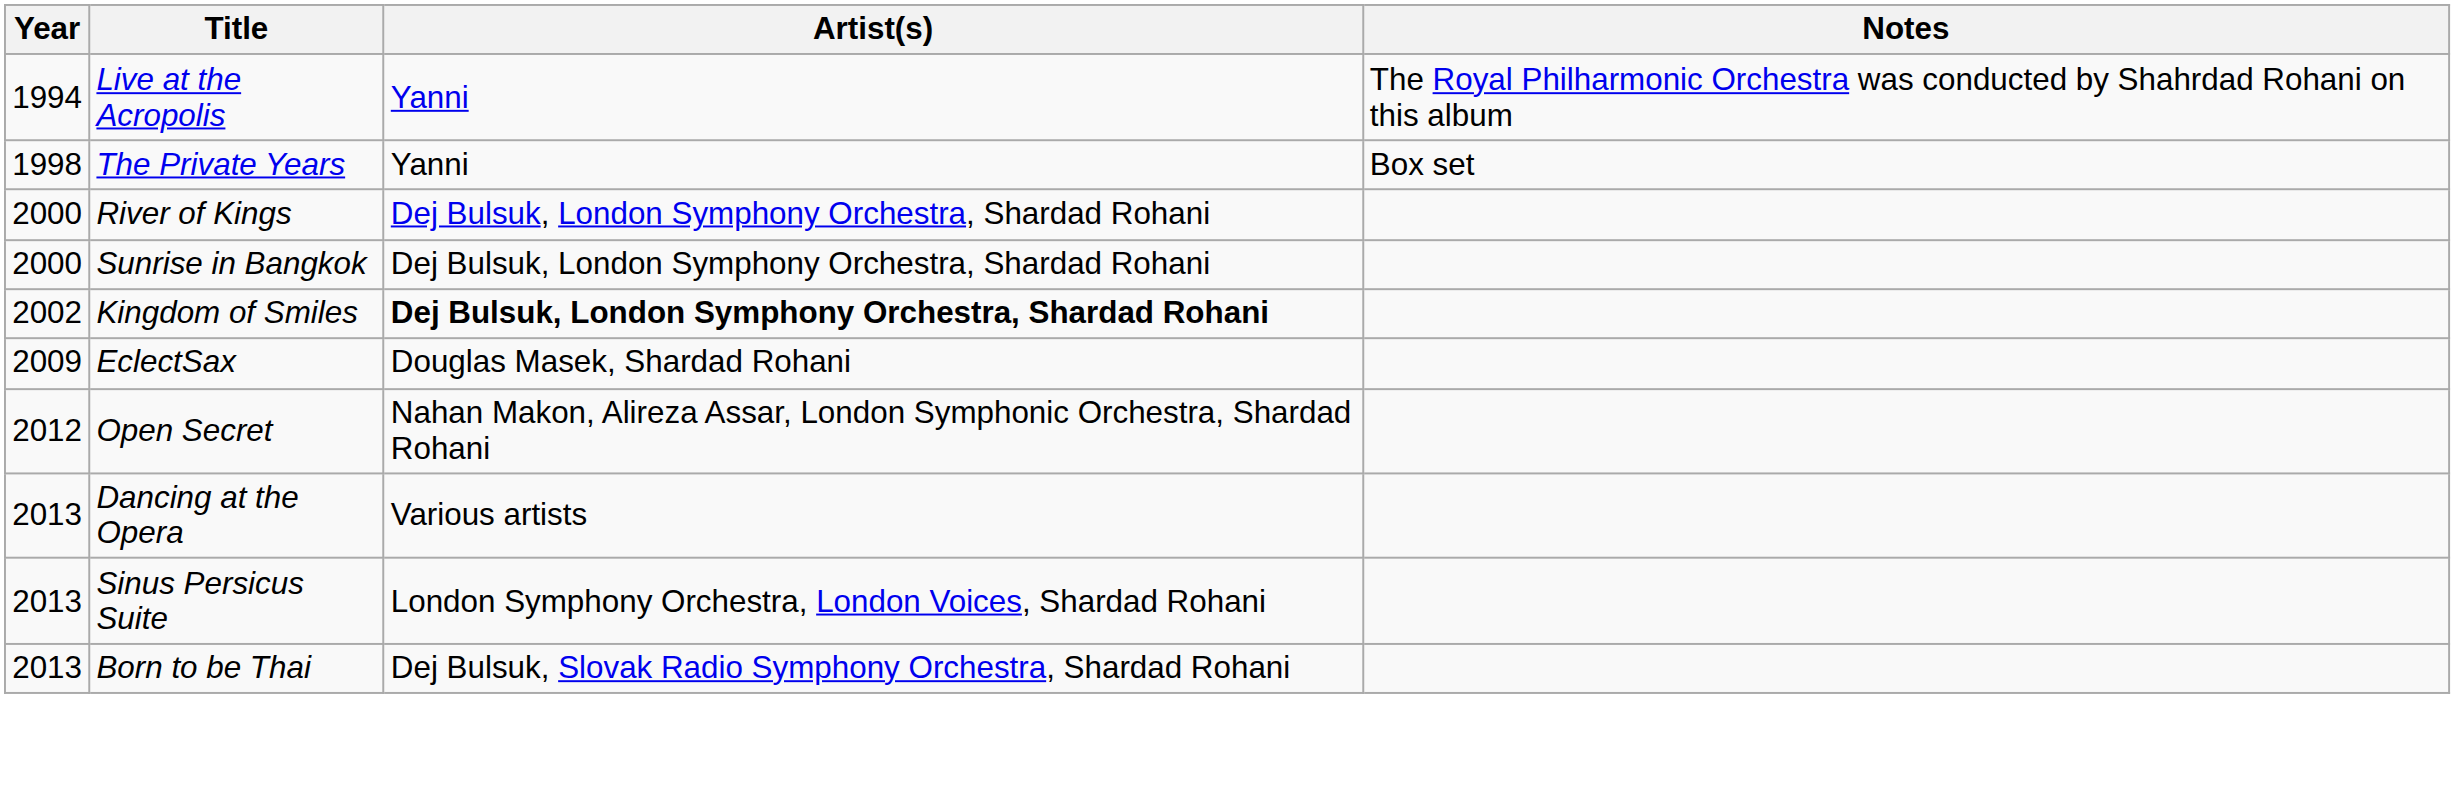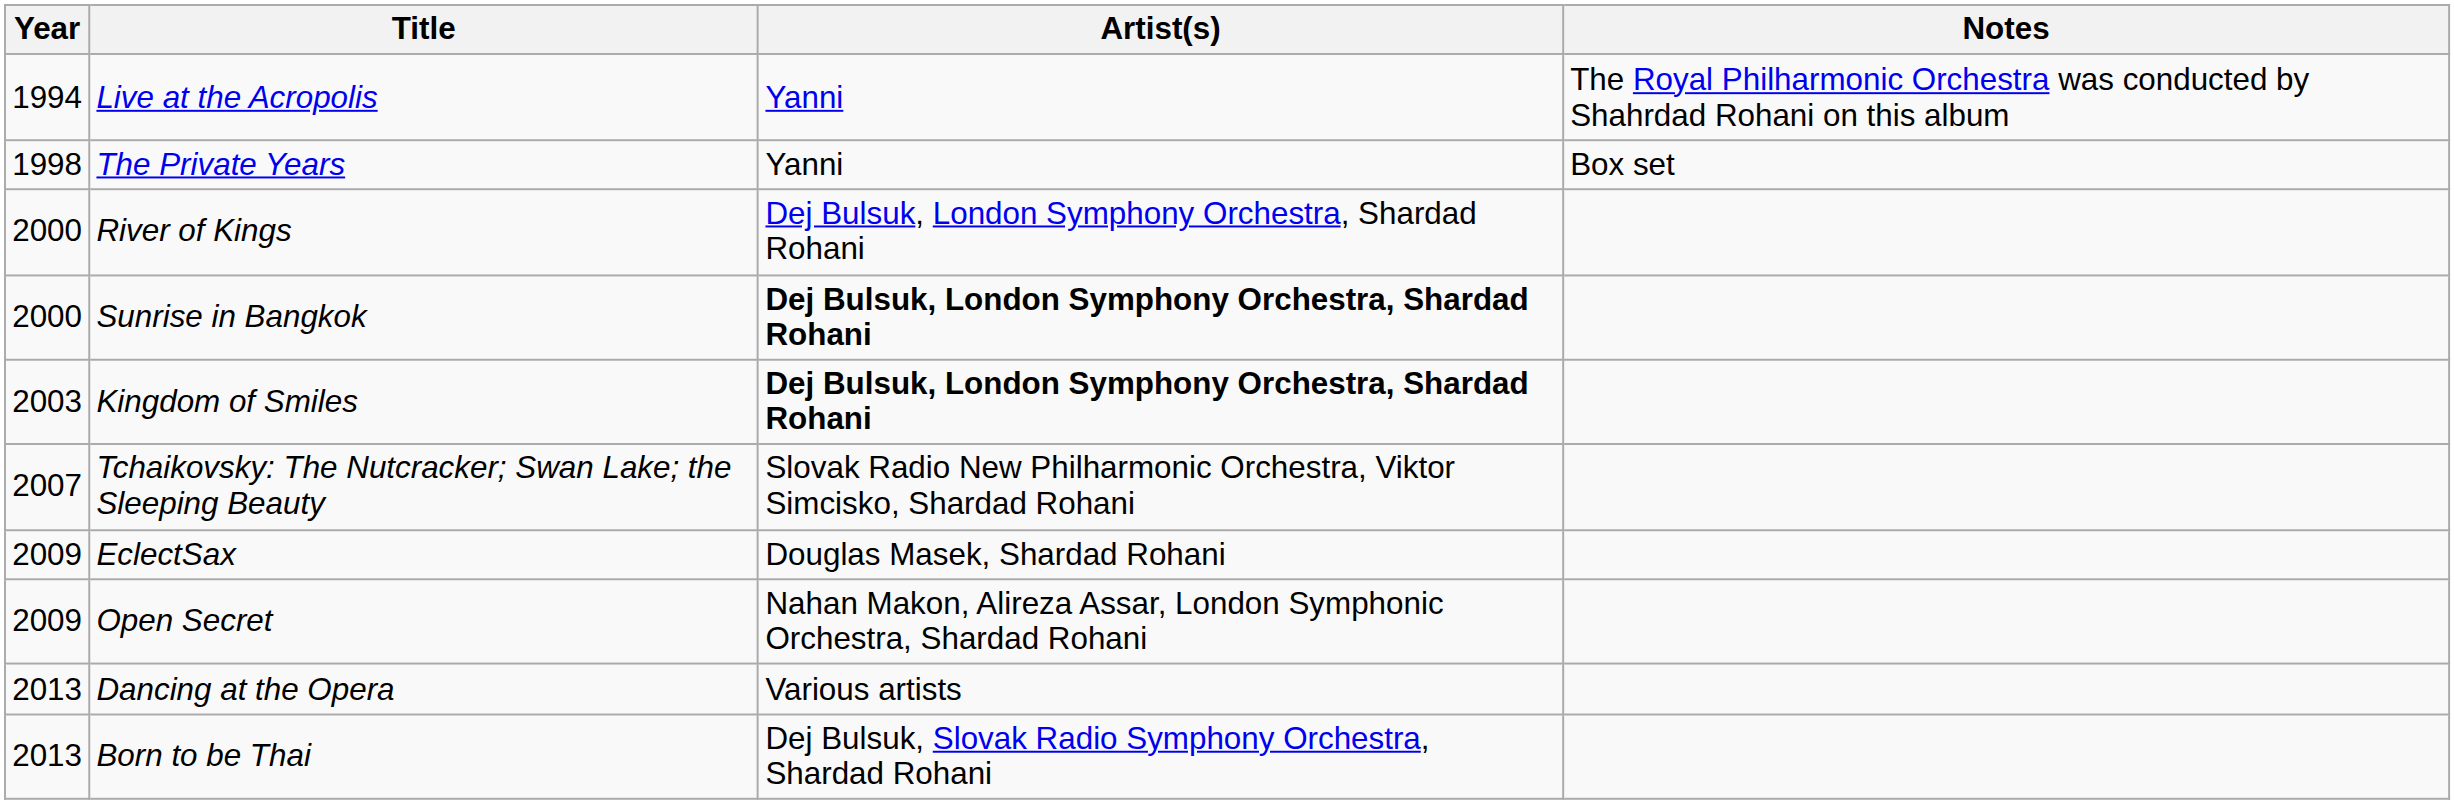 <table class="wikitable">
 <tr>
 <th>Year</th>
 <th>Title</th>
 <th>Artist(s)</th>
 <th>Notes</th>
 </tr>
 <tr>
 <td>1994</td>
 <td><em><a href='#'>Live at the Acropolis</a></em></td>
 <td><a href='#'>Yanni</a></td>
 <td>The <a href='#'>Royal Philharmonic Orchestra</a> was conducted by Shahrdad Rohani on this album</td>
 </tr>
 <tr>
 <td>1998</td>
 <td><em><a href='#'>The Private Years</a></em></td>
 <td>Yanni</td>
 <td>Box set</td>
 </tr>
 <tr>
 <td>2000</td>
 <td><em>River of Kings</em></td>
 <td><a href='#'>Dej Bulsuk</a>, <a href='#'>London Symphony Orchestra</a>, Shardad Rohani</td>
 <td></td>
 </tr>
 <tr>
 <td>2000</td>
 <td><em>Sunrise in Bangkok</em></td>
-<td>Dej Bulsuk, London Symphony Orchestra, Shardad Rohani</td>
+<td><strong>Dej Bulsuk, London Symphony Orchestra, Shardad Rohani</strong></td>
 <td></td>
 </tr>
 <tr>
-<td>2002</td>
+<td>2003</td>
 <td><em>Kingdom of Smiles</em></td>
 <td><strong>Dej Bulsuk, London Symphony Orchestra, Shardad Rohani</strong></td>
+<td></td>
+</tr>
+<tr>
+<td>2007</td>
+<td><em>Tchaikovsky: The Nutcracker; Swan Lake; the Sleeping Beauty</em></td>
+<td>Slovak Radio New Philharmonic Orchestra, Viktor Simcisko, Shardad Rohani</td>
 <td></td>
 </tr>
 <tr>
 <td>2009</td>
 <td><em>EclectSax</em></td>
 <td>Douglas Masek, Shardad Rohani</td>
 <td></td>
 </tr>
 <tr>
-<td>2012</td>
+<td>2009</td>
 <td><em>Open Secret</em></td>
 <td>Nahan Makon, Alireza Assar, London Symphonic Orchestra, Shardad Rohani</td>
 <td></td>
 </tr>
 <tr>
 <td>2013</td>
 <td><em>Dancing at the Opera</em></td>
 <td>Various artists</td>
 <td></td>
 </tr>
 <tr>
 <td>2013</td>
-<td><em>Sinus Persicus Suite</em></td>
-<td>London Symphony Orchestra, <a href='#'>London Voices</a>, Shardad Rohani</td>
-<td></td>
-</tr>
-<tr>
-<td>2013</td>
 <td><em>Born to be Thai</em></td>
 <td>Dej Bulsuk, <a href='#'>Slovak Radio Symphony Orchestra</a>, Shardad Rohani</td>
 <td></td>
 </tr>
 </table>
